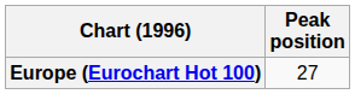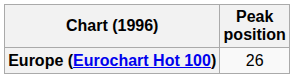 <table class="wikitable sortable plainrowheaders" style="text-align:center">
 <tr>
 <th>Chart (1996)</th>
 <th>Peak<br>position</th>
 </tr>
 <tr>
 <th scope="row">Europe (<a href='#'>Eurochart Hot 100</a>)</th>
-<td>27</td>
+<td>26</td>
 </tr>
 <tr>
 </tr>
 <tr>
 </tr>
 </table>
